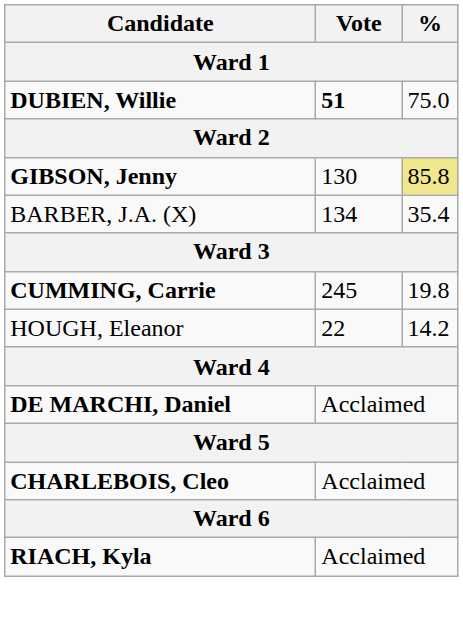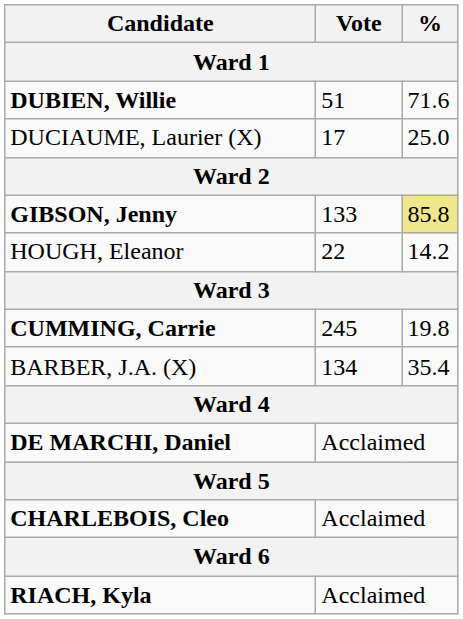 <table class="wikitable">
 <tr>
 <th bgcolor="#DDDDFF" width="200px">Candidate</th>
 <th bgcolor="#DDDDFF" width="50px">Vote</th>
 <th bgcolor="#DDDDFF" width="30px">%</th>
 </tr>
 <tr>
 <th colspan="3">Ward 1</th>
 </tr>
 <tr>
 <td><strong>DUBIEN, Willie</strong></td>
-<td><strong>51</strong></td>
-<td>75.0</td>
+<td>51</td>
+<td>71.6</td>
+</tr>
+<tr>
+<td>DUCIAUME, Laurier (X)</td>
+<td>17</td>
+<td>25.0</td>
 </tr>
 <tr>
 <th colspan="3">Ward 2</th>
 </tr>
 <tr>
 <td><strong>GIBSON, Jenny</strong></td>
-<td>130</td>
+<td>133</td>
 <td style="background: khaki;">85.8</td>
 </tr>
 <tr>
-<td>BARBER, J.A. (X)</td>
-<td>134</td>
-<td>35.4</td>
+<td>HOUGH, Eleanor</td>
+<td>22</td>
+<td>14.2</td>
 </tr>
 <tr>
 <th colspan="3">Ward 3</th>
 </tr>
 <tr>
 <td><strong>CUMMING, Carrie</strong></td>
 <td>245</td>
 <td>19.8</td>
 </tr>
 <tr>
-<td>HOUGH, Eleanor</td>
-<td>22</td>
-<td>14.2</td>
+<td>BARBER, J.A. (X)</td>
+<td>134</td>
+<td>35.4</td>
 </tr>
 <tr>
 <th colspan="3">Ward 4</th>
 </tr>
 <tr>
 <td><strong>DE MARCHI, Daniel</strong></td>
 <td colspan="2">Acclaimed</td>
 </tr>
 <tr>
 <th colspan="3">Ward 5</th>
 </tr>
 <tr>
 <td><strong>CHARLEBOIS, Cleo</strong></td>
 <td colspan="2">Acclaimed</td>
 </tr>
 <tr>
 <th colspan="3">Ward 6</th>
 </tr>
 <tr>
 <td><strong>RIACH, Kyla</strong></td>
 <td colspan="2">Acclaimed</td>
 </tr>
 </table>
